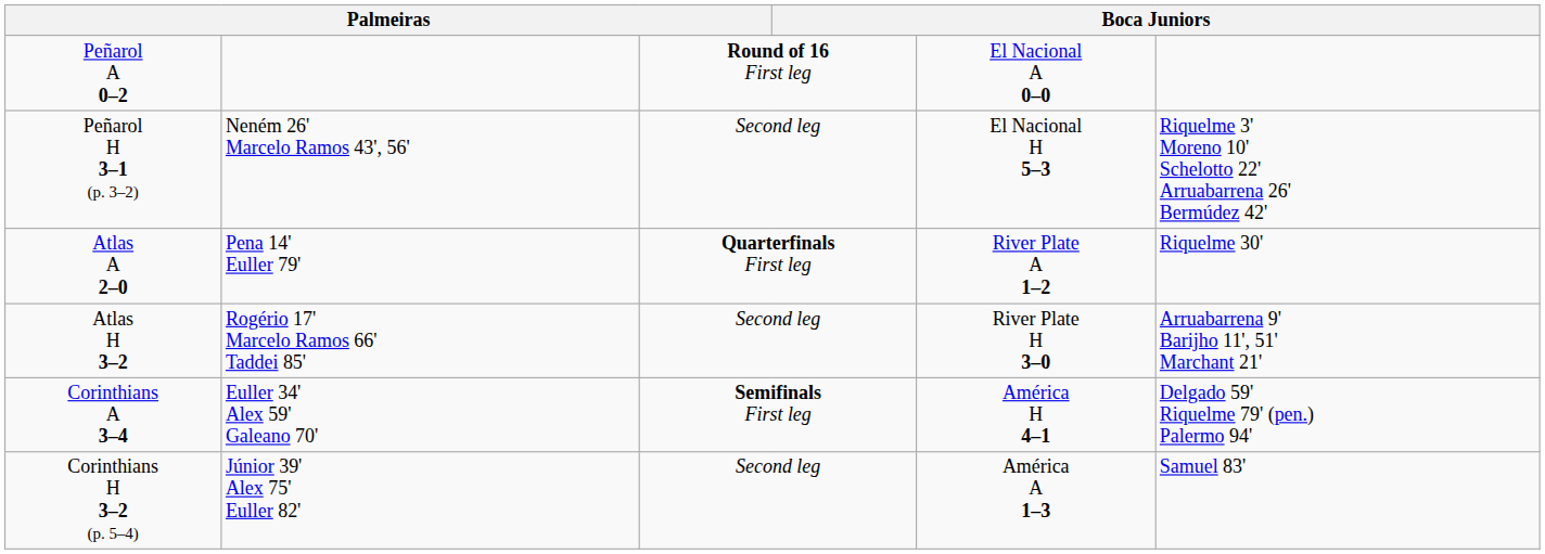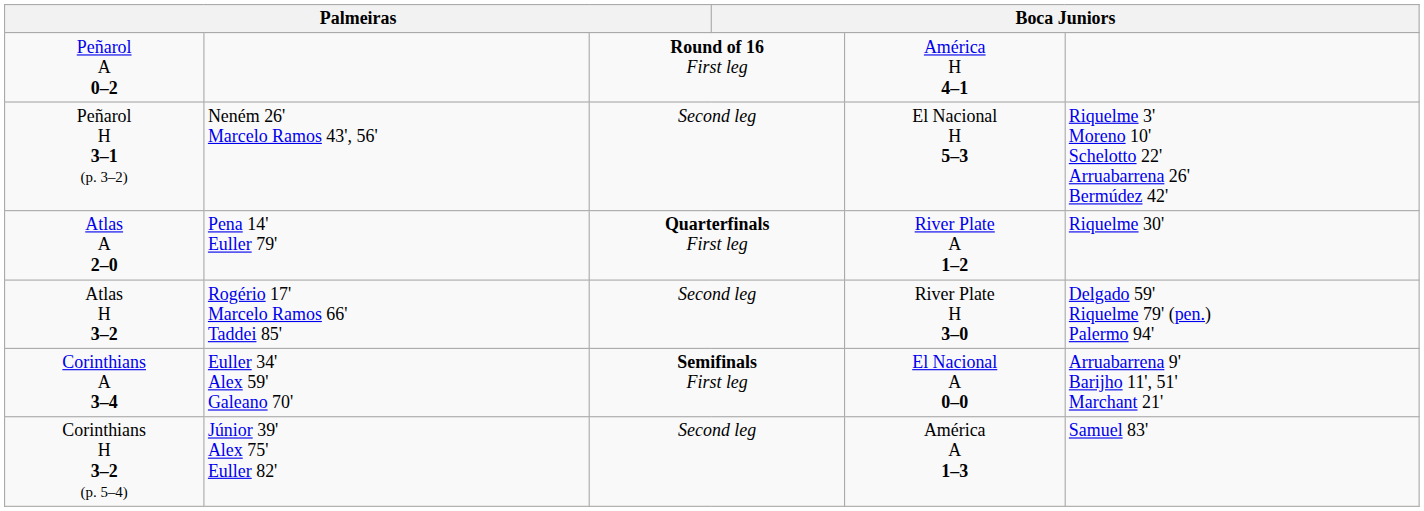 <table width=100% border=0 class=wikitable>
 <tr valign=top>
 <th colspan=3 width=45%>Palmeiras</th>
 <th colspan=3 width=45%>Boca Juniors</th>
 </tr>
 <tr valign=top align=center>
 <td> <a href='#'>Peñarol</a> <br>A<br> <strong>0–2</strong></td>
 <td align=left></td>
 <td colspan=2><strong>Round of 16</strong> <br> <em>First leg</em></td>
-<td> <a href='#'>El Nacional</a> <br>A<br> <strong>0–0</strong></td>
+<td> <a href='#'>América</a> <br>H<br><strong>4–1</strong></td>
 <td align=left></td>
 </tr>
 <tr valign=top align=center>
 <td> Peñarol <br>H<br> <strong>3–1</strong><br><small>(p. 3–2)</small></td>
 <td align=left>Neném 26'<br><a href='#'>Marcelo Ramos</a> 43', 56'</td>
 <td colspan=2><em>Second leg</em></td>
 <td> El Nacional<br>H<br><strong>5–3</strong></td>
 <td align=left><a href='#'>Riquelme</a> 3'<br><a href='#'>Moreno</a> 10'<br> <a href='#'>Schelotto</a> 22'<br> <a href='#'>Arruabarrena</a> 26'<br><a href='#'>Bermúdez</a> 42'</td>
 </tr>
 <tr valign=top align=center>
 <td> <a href='#'>Atlas</a> <br>A<br><strong>2–0</strong></td>
 <td align=left><a href='#'>Pena</a> 14'<br><a href='#'>Euller</a> 79'</td>
 <td colspan=2><strong>Quarterfinals</strong> <br> <em>First leg</em></td>
 <td> <a href='#'>River Plate</a> <br>A<br><strong>1–2</strong></td>
 <td align=left><a href='#'>Riquelme</a> 30'</td>
 </tr>
 <tr valign=top align=center>
 <td> Atlas<br>H<br><strong>3–2</strong></td>
 <td align=left><a href='#'>Rogério</a> 17'<br><a href='#'>Marcelo Ramos</a> 66'<br> <a href='#'>Taddei</a> 85'</td>
 <td colspan=2><em>Second leg</em></td>
 <td> River Plate<br>H<br><strong>3–0</strong></td>
-<td align=left><a href='#'>Arruabarrena</a> 9'<br><a href='#'>Barijho</a> 11', 51'<br><a href='#'>Marchant</a> 21'</td>
+<td align=left><a href='#'>Delgado</a> 59'<br><a href='#'>Riquelme</a> 79' (<a href='#'>pen.</a>)<br><a href='#'>Palermo</a> 94'</td>
 </tr>
 <tr valign=top align=center>
 <td> <a href='#'>Corinthians</a> <br>A<br><strong>3–4</strong></td>
 <td align=left><a href='#'>Euller</a> 34'<br><a href='#'>Alex</a> 59'<br><a href='#'>Galeano</a> 70'</td>
 <td colspan=2><strong>Semifinals</strong> <br> <em>First leg</em></td>
-<td> <a href='#'>América</a> <br>H<br><strong>4–1</strong></td>
-<td align=left><a href='#'>Delgado</a> 59'<br><a href='#'>Riquelme</a> 79' (<a href='#'>pen.</a>)<br><a href='#'>Palermo</a> 94'</td>
+<td> <a href='#'>El Nacional</a> <br>A<br> <strong>0–0</strong></td>
+<td align=left><a href='#'>Arruabarrena</a> 9'<br><a href='#'>Barijho</a> 11', 51'<br><a href='#'>Marchant</a> 21'</td>
 </tr>
 <tr valign=top align=center>
 <td> Corinthians<br>H<br><strong>3–2</strong><br><small>(p. 5–4)</small></td>
 <td align=left><a href='#'>Júnior</a> 39'<br><a href='#'>Alex</a> 75'<br><a href='#'>Euller</a> 82'</td>
 <td colspan=2><em>Second leg</em></td>
 <td> América<br>A<br><strong>1–3</strong></td>
 <td align=left><a href='#'>Samuel</a> 83'</td>
 </tr>
 </table>
